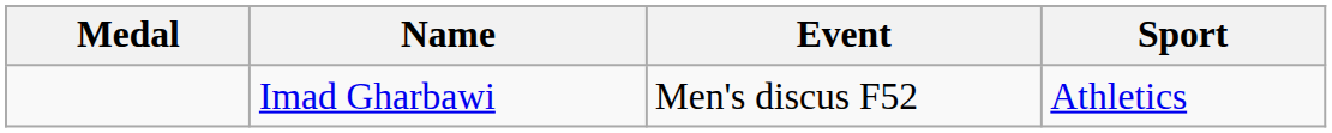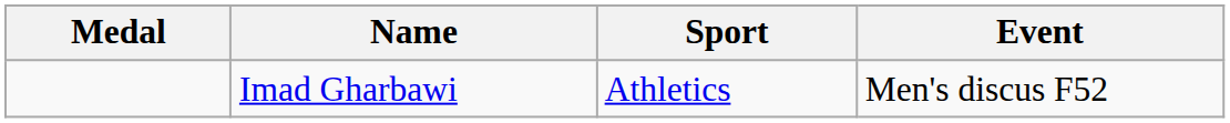 <table class="wikitable">
 <tr>
 <th style="width:6em">Medal</th>
 <th style="width:10em">Name</th>
+<th style="width:7em">Sport</th>
 <th style="width:10em">Event</th>
-<th style="width:7em">Sport</th>
 </tr>
 <tr>
 <td></td>
 <td><a href='#'>Imad Gharbawi</a></td>
+<td><a href='#'>Athletics</a></td>
 <td>Men's discus F52</td>
-<td><a href='#'>Athletics</a></td>
 </tr>
 </table>
